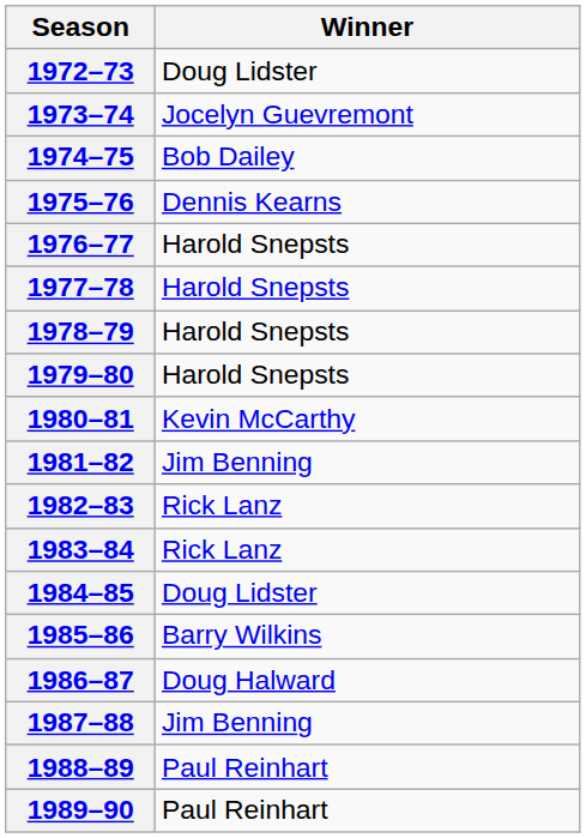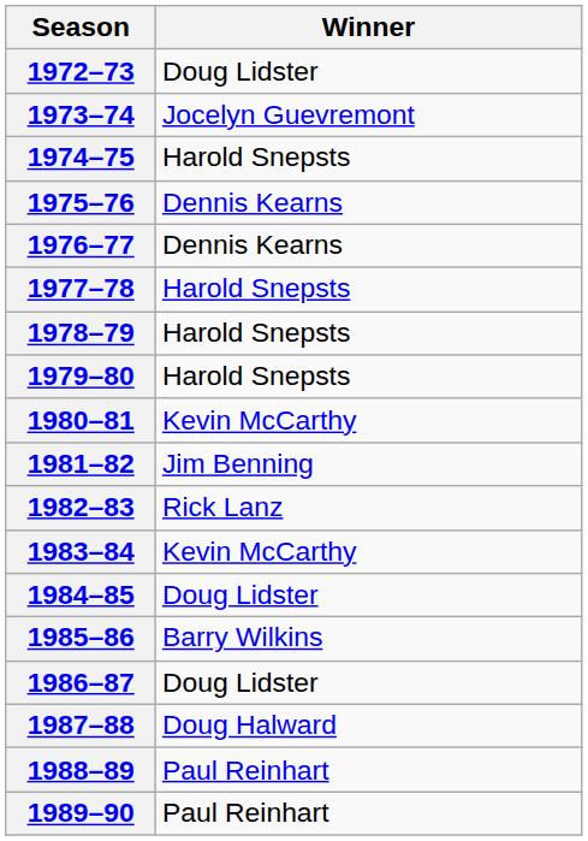 <table class="wikitable">
 <tr>
 <th scope="col" style="width:5em">Season</th>
 <th scope="col" style="width:15em">Winner</th>
 </tr>
 <tr>
 <th scope="row"><a href='#'>1972–73</a></th>
 <td>Doug Lidster</td>
 </tr>
 <tr>
 <th scope="row"><a href='#'>1973–74</a></th>
 <td><a href='#'>Jocelyn Guevremont</a></td>
 </tr>
 <tr>
 <th scope="row"><a href='#'>1974–75</a></th>
-<td><a href='#'>Bob Dailey</a></td>
+<td>Harold Snepsts</td>
 </tr>
 <tr>
 <th scope="row"><a href='#'>1975–76</a></th>
 <td><a href='#'>Dennis Kearns</a></td>
 </tr>
 <tr>
 <th scope="row"><a href='#'>1976–77</a></th>
-<td>Harold Snepsts</td>
+<td>Dennis Kearns</td>
 </tr>
 <tr>
 <th scope="row"><a href='#'>1977–78</a></th>
 <td><a href='#'>Harold Snepsts</a></td>
 </tr>
 <tr>
 <th scope="row"><a href='#'>1978–79</a></th>
 <td>Harold Snepsts</td>
 </tr>
 <tr>
 <th scope="row"><a href='#'>1979–80</a></th>
 <td>Harold Snepsts</td>
 </tr>
 <tr>
 <th scope="row"><a href='#'>1980–81</a></th>
 <td><a href='#'>Kevin McCarthy</a></td>
 </tr>
 <tr>
 <th scope="row"><a href='#'>1981–82</a></th>
 <td><a href='#'>Jim Benning</a></td>
 </tr>
 <tr>
 <th scope="row"><a href='#'>1982–83</a></th>
 <td><a href='#'>Rick Lanz</a></td>
 </tr>
 <tr>
 <th scope="row"><a href='#'>1983–84</a></th>
-<td><a href='#'>Rick Lanz</a></td>
+<td><a href='#'>Kevin McCarthy</a></td>
 </tr>
 <tr>
 <th scope="row"><a href='#'>1984–85</a></th>
 <td><a href='#'>Doug Lidster</a></td>
 </tr>
 <tr>
 <th scope="row"><a href='#'>1985–86</a></th>
 <td><a href='#'>Barry Wilkins</a></td>
 </tr>
 <tr>
 <th scope="row"><a href='#'>1986–87</a></th>
-<td><a href='#'>Doug Halward</a></td>
+<td>Doug Lidster</td>
 </tr>
 <tr>
 <th scope="row"><a href='#'>1987–88</a></th>
-<td><a href='#'>Jim Benning</a></td>
+<td><a href='#'>Doug Halward</a></td>
 </tr>
 <tr>
 <th scope="row"><a href='#'>1988–89</a></th>
 <td><a href='#'>Paul Reinhart</a></td>
 </tr>
 <tr>
 <th scope="row"><a href='#'>1989–90</a></th>
 <td>Paul Reinhart</td>
 </tr>
 </table>
